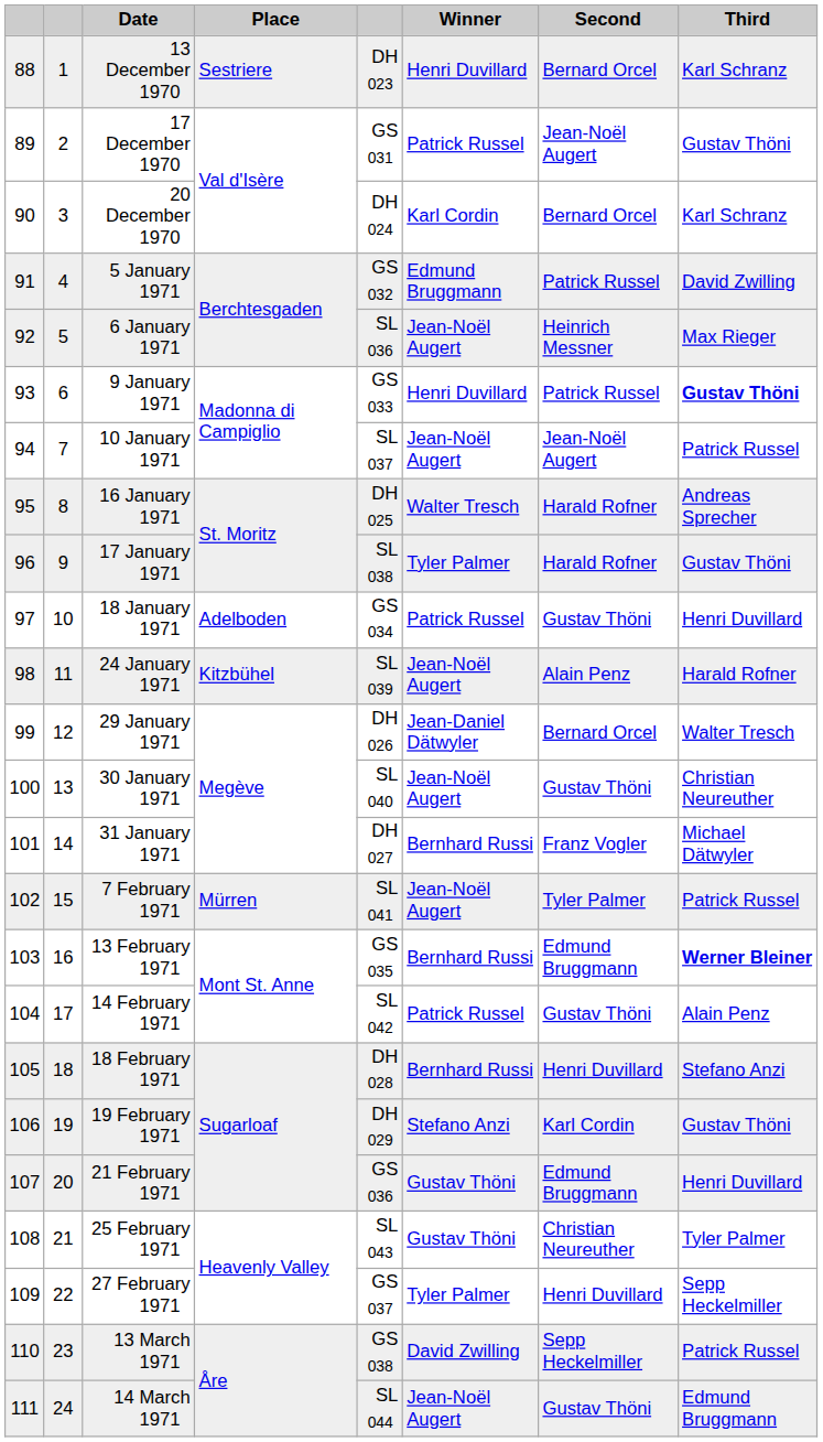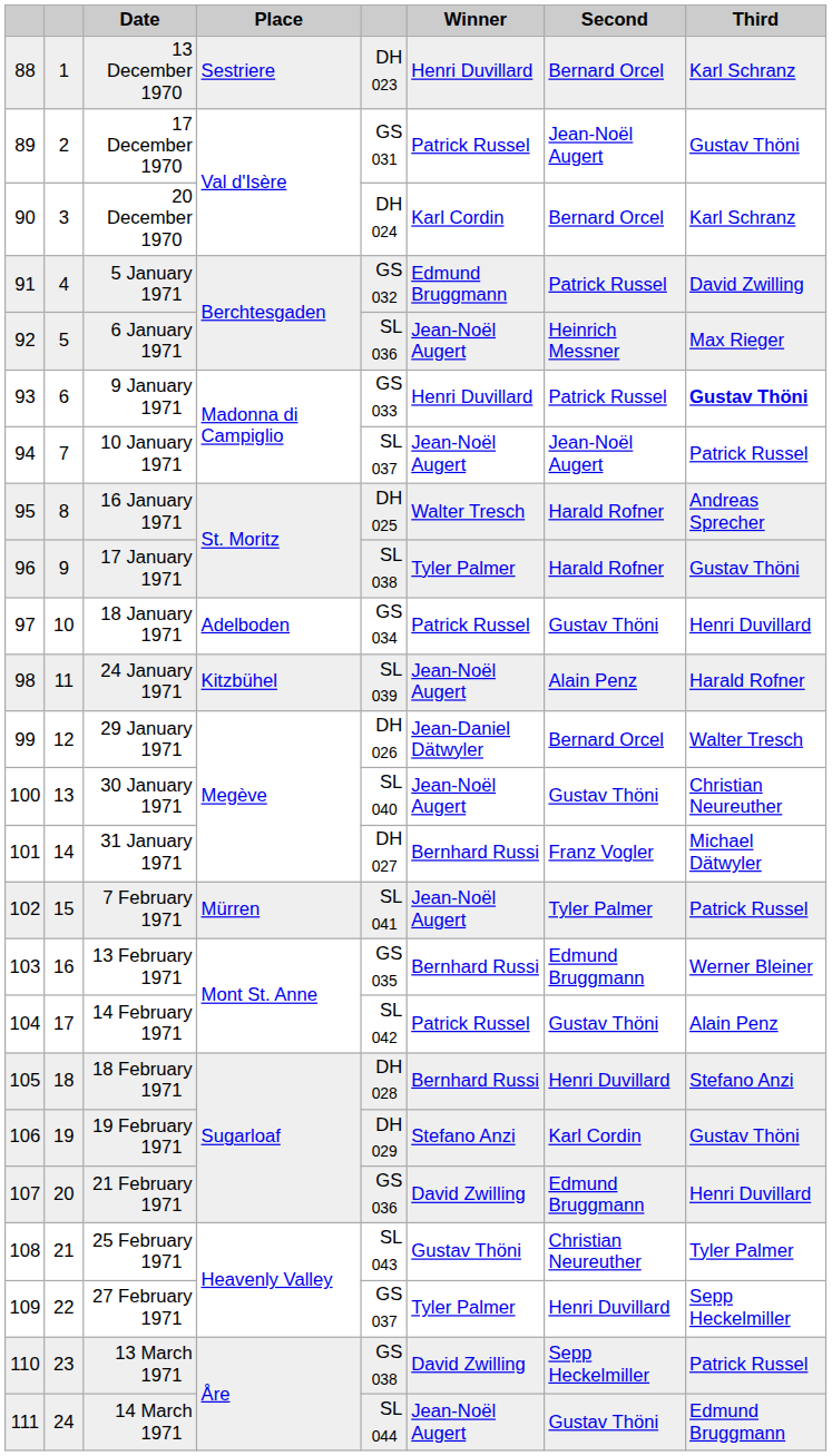 <table class="wikitable plainrowheaders" style="background:#fff; font-size:86%; line-height:16px; border:grey solid 1px; border-collapse:collapse;">
 <tr style="background:#ccc; text-align:center;">
 <td align="center" width="13"></td>
 <td align="center" width="40"></td>
 <td align="center" width="120"><strong>Date</strong></td>
 <td align="center" width="180"><strong>Place</strong></td>
 <td align="center" width="42"></td>
 <td align="center" width="165"><strong>Winner</strong></td>
 <td align="center" width="165"><strong>Second</strong></td>
 <td align="center" width="165"><strong>Third</strong></td>
 </tr>
 <tr bgcolor="#EFEFEF">
 <td align=center>88</td>
 <td align=center>1</td>
 <td align=right>13 December 1970  </td>
 <td> <a href='#'>Sestriere</a></td>
 <td align=right>DH <sub>023</sub> </td>
 <td> <a href='#'>Henri Duvillard</a></td>
 <td> <a href='#'>Bernard Orcel</a></td>
 <td> <a href='#'>Karl Schranz</a></td>
 </tr>
 <tr>
 <td align=center>89</td>
 <td align=center>2</td>
 <td align=right>17 December 1970  </td>
 <td rowspan=2> <a href='#'>Val d'Isère</a></td>
 <td align=right>GS <sub>031</sub> </td>
 <td> <a href='#'>Patrick Russel</a></td>
 <td> <a href='#'>Jean-Noël Augert</a></td>
 <td> <a href='#'>Gustav Thöni</a></td>
 </tr>
 <tr>
 <td align=center>90</td>
 <td align=center>3</td>
 <td align=right>20 December 1970  </td>
 <td align=right>DH <sub>024</sub> </td>
 <td> <a href='#'>Karl Cordin</a></td>
 <td> <a href='#'>Bernard Orcel</a></td>
 <td> <a href='#'>Karl Schranz</a></td>
 </tr>
 <tr bgcolor="#EFEFEF">
 <td align=center>91</td>
 <td align=center>4</td>
 <td align=right>5 January 1971  </td>
 <td rowspan=2> <a href='#'>Berchtesgaden</a></td>
 <td align=right>GS <sub>032</sub> </td>
 <td> <a href='#'>Edmund Bruggmann</a></td>
 <td> <a href='#'>Patrick Russel</a></td>
 <td> <a href='#'>David Zwilling</a></td>
 </tr>
 <tr bgcolor="#EFEFEF">
 <td align=center>92</td>
 <td align=center>5</td>
 <td align=right>6 January 1971  </td>
 <td align=right>SL <sub>036</sub> </td>
 <td> <a href='#'>Jean-Noël Augert</a></td>
 <td> <a href='#'>Heinrich Messner</a></td>
 <td> <a href='#'>Max Rieger</a></td>
 </tr>
 <tr>
 <td align=center>93</td>
 <td align=center>6</td>
 <td align=right>9 January 1971  </td>
 <td rowspan=2> <a href='#'>Madonna di Campiglio</a></td>
 <td align=right>GS <sub>033</sub> </td>
 <td> <a href='#'>Henri Duvillard</a></td>
 <td> <a href='#'>Patrick Russel</a></td>
 <td><strong> <a href='#'>Gustav Thöni</a></strong></td>
 </tr>
 <tr>
 <td align=center>94</td>
 <td align=center>7</td>
 <td align=right>10 January 1971  </td>
 <td align=right>SL <sub>037</sub> </td>
 <td> <a href='#'>Jean-Noël Augert</a></td>
 <td> <a href='#'>Jean-Noël Augert</a></td>
 <td> <a href='#'>Patrick Russel</a></td>
 </tr>
 <tr bgcolor="#EFEFEF">
 <td align=center>95</td>
 <td align=center>8</td>
 <td align=right>16 January 1971  </td>
 <td rowspan=2> <a href='#'>St. Moritz</a></td>
 <td align=right>DH <sub>025</sub> </td>
 <td> <a href='#'>Walter Tresch</a></td>
 <td> <a href='#'>Harald Rofner</a></td>
 <td> <a href='#'>Andreas Sprecher</a></td>
 </tr>
 <tr bgcolor="#EFEFEF">
 <td align=center>96</td>
 <td align=center>9</td>
 <td align=right>17 January 1971  </td>
 <td align=right>SL <sub>038</sub> </td>
 <td> <a href='#'>Tyler Palmer</a></td>
 <td> <a href='#'>Harald Rofner</a></td>
 <td> <a href='#'>Gustav Thöni</a></td>
 </tr>
 <tr align="left">
 <td align=center>97</td>
 <td align=center>10</td>
 <td align=right>18 January 1971  </td>
 <td> <a href='#'>Adelboden</a></td>
 <td align=right>GS <sub>034</sub> </td>
 <td> <a href='#'>Patrick Russel</a></td>
 <td> <a href='#'>Gustav Thöni</a></td>
 <td> <a href='#'>Henri Duvillard</a></td>
 </tr>
 <tr bgcolor="#EFEFEF">
 <td align=center>98</td>
 <td align=center>11</td>
 <td align=right>24 January 1971  </td>
 <td> <a href='#'>Kitzbühel</a></td>
 <td align=right>SL <sub>039</sub> </td>
 <td> <a href='#'>Jean-Noël Augert</a></td>
 <td> <a href='#'>Alain Penz</a></td>
 <td> <a href='#'>Harald Rofner</a></td>
 </tr>
 <tr>
 <td align=center>99</td>
 <td align=center>12</td>
 <td align=right>29 January 1971  </td>
 <td rowspan=3> <a href='#'>Megève</a></td>
 <td align=right>DH <sub>026</sub> </td>
 <td> <a href='#'>Jean-Daniel Dätwyler</a></td>
 <td> <a href='#'>Bernard Orcel</a></td>
 <td> <a href='#'>Walter Tresch</a></td>
 </tr>
 <tr>
 <td align=center>100</td>
 <td align=center>13</td>
 <td align=right>30 January 1971  </td>
 <td align=right>SL <sub>040</sub> </td>
 <td> <a href='#'>Jean-Noël Augert</a></td>
 <td> <a href='#'>Gustav Thöni</a></td>
 <td> <a href='#'>Christian Neureuther</a></td>
 </tr>
 <tr>
 <td align=center>101</td>
 <td align=center>14</td>
 <td align=right>31 January 1971  </td>
 <td align=right>DH <sub>027</sub> </td>
 <td> <a href='#'>Bernhard Russi</a></td>
 <td> <a href='#'>Franz Vogler</a></td>
 <td> <a href='#'>Michael Dätwyler</a></td>
 </tr>
 <tr bgcolor="#EFEFEF">
 <td align=center>102</td>
 <td align=center>15</td>
 <td align=right>7 February 1971  </td>
 <td> <a href='#'>Mürren</a></td>
 <td align=right>SL <sub>041</sub> </td>
 <td> <a href='#'>Jean-Noël Augert</a></td>
 <td> <a href='#'>Tyler Palmer</a></td>
 <td> <a href='#'>Patrick Russel</a></td>
 </tr>
 <tr>
 <td align=center>103</td>
 <td align=center>16</td>
 <td align=right>13 February 1971  </td>
 <td rowspan=2> <a href='#'>Mont St. Anne</a></td>
 <td align=right>GS <sub>035</sub> </td>
 <td> <a href='#'>Bernhard Russi</a></td>
 <td> <a href='#'>Edmund Bruggmann</a></td>
-<td><strong> <a href='#'>Werner Bleiner</a></strong></td>
+<td> <a href='#'>Werner Bleiner</a></td>
 </tr>
 <tr>
 <td align=center>104</td>
 <td align=center>17</td>
 <td align=right>14 February 1971  </td>
 <td align=right>SL <sub>042</sub> </td>
 <td> <a href='#'>Patrick Russel</a></td>
 <td> <a href='#'>Gustav Thöni</a></td>
 <td> <a href='#'>Alain Penz</a></td>
 </tr>
 <tr bgcolor="#EFEFEF">
 <td align=center>105</td>
 <td align=center>18</td>
 <td align=right>18 February 1971  </td>
 <td rowspan=3> <a href='#'>Sugarloaf</a></td>
 <td align=right>DH <sub>028</sub> </td>
 <td> <a href='#'>Bernhard Russi</a></td>
 <td> <a href='#'>Henri Duvillard</a></td>
 <td> <a href='#'>Stefano Anzi</a></td>
 </tr>
 <tr bgcolor="#EFEFEF">
 <td align=center>106</td>
 <td align=center>19</td>
 <td align=right>19 February 1971  </td>
 <td align=right>DH <sub>029</sub> </td>
 <td> <a href='#'>Stefano Anzi</a></td>
 <td> <a href='#'>Karl Cordin</a></td>
 <td> <a href='#'>Gustav Thöni</a></td>
 </tr>
 <tr bgcolor="#EFEFEF">
 <td align=center>107</td>
 <td align=center>20</td>
 <td align=right>21 February 1971  </td>
 <td align=right>GS <sub>036</sub> </td>
-<td> <a href='#'>Gustav Thöni</a></td>
+<td> <a href='#'>David Zwilling</a></td>
 <td> <a href='#'>Edmund Bruggmann</a></td>
 <td> <a href='#'>Henri Duvillard</a></td>
 </tr>
 <tr>
 <td align=center>108</td>
 <td align=center>21</td>
 <td align=right>25 February 1971  </td>
 <td rowspan=2> <a href='#'>Heavenly Valley</a></td>
 <td align=right>SL <sub>043</sub> </td>
 <td> <a href='#'>Gustav Thöni</a></td>
 <td> <a href='#'>Christian Neureuther</a></td>
 <td> <a href='#'>Tyler Palmer</a></td>
 </tr>
 <tr>
 <td align=center>109</td>
 <td align=center>22</td>
 <td align=right>27 February 1971  </td>
 <td align=right>GS <sub>037</sub> </td>
 <td> <a href='#'>Tyler Palmer</a></td>
 <td> <a href='#'>Henri Duvillard</a></td>
 <td> <a href='#'>Sepp Heckelmiller</a></td>
 </tr>
 <tr bgcolor="#EFEFEF">
 <td align=center>110</td>
 <td align=center>23</td>
 <td align=right>13 March 1971  </td>
 <td rowspan=2> <a href='#'>Åre</a></td>
 <td align=right>GS <sub>038</sub> </td>
 <td> <a href='#'>David Zwilling</a></td>
 <td> <a href='#'>Sepp Heckelmiller</a></td>
 <td> <a href='#'>Patrick Russel</a></td>
 </tr>
 <tr bgcolor="#EFEFEF">
 <td align=center>111</td>
 <td align=center>24</td>
 <td align=right>14 March 1971  </td>
 <td align=right>SL <sub>044</sub> </td>
 <td> <a href='#'>Jean-Noël Augert</a></td>
 <td> <a href='#'>Gustav Thöni</a></td>
 <td> <a href='#'>Edmund Bruggmann</a></td>
 </tr>
 </table>
